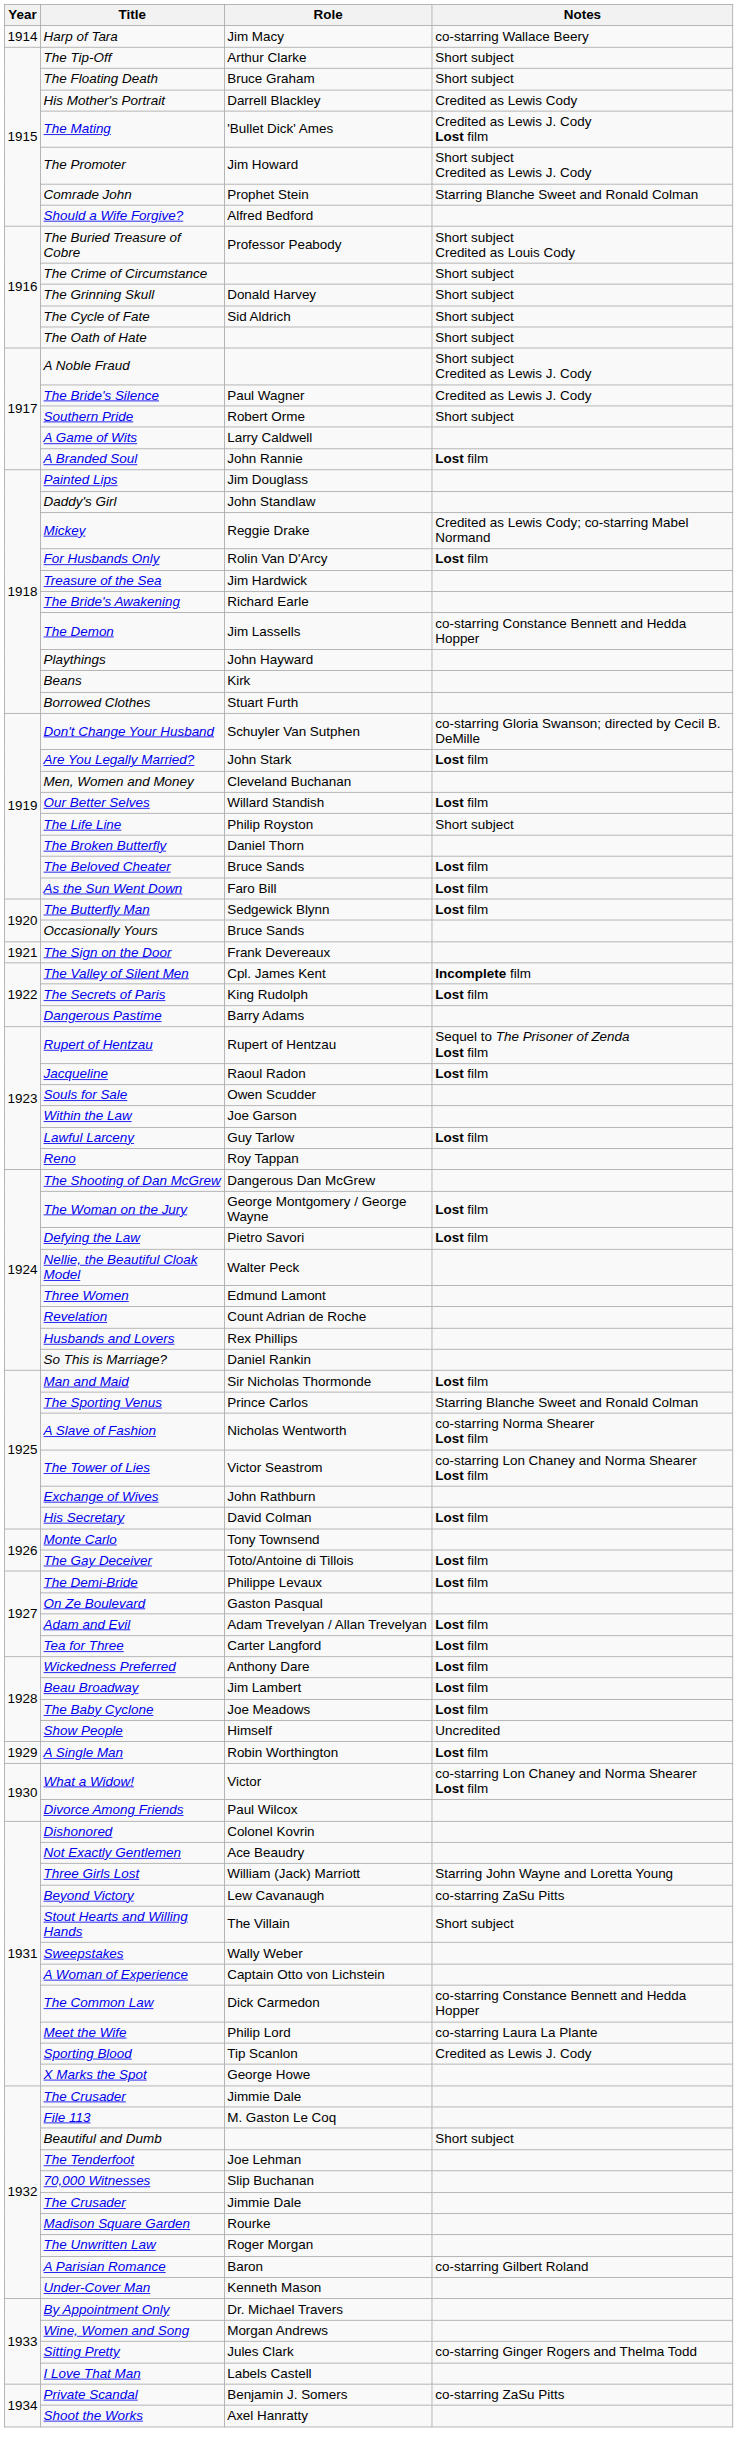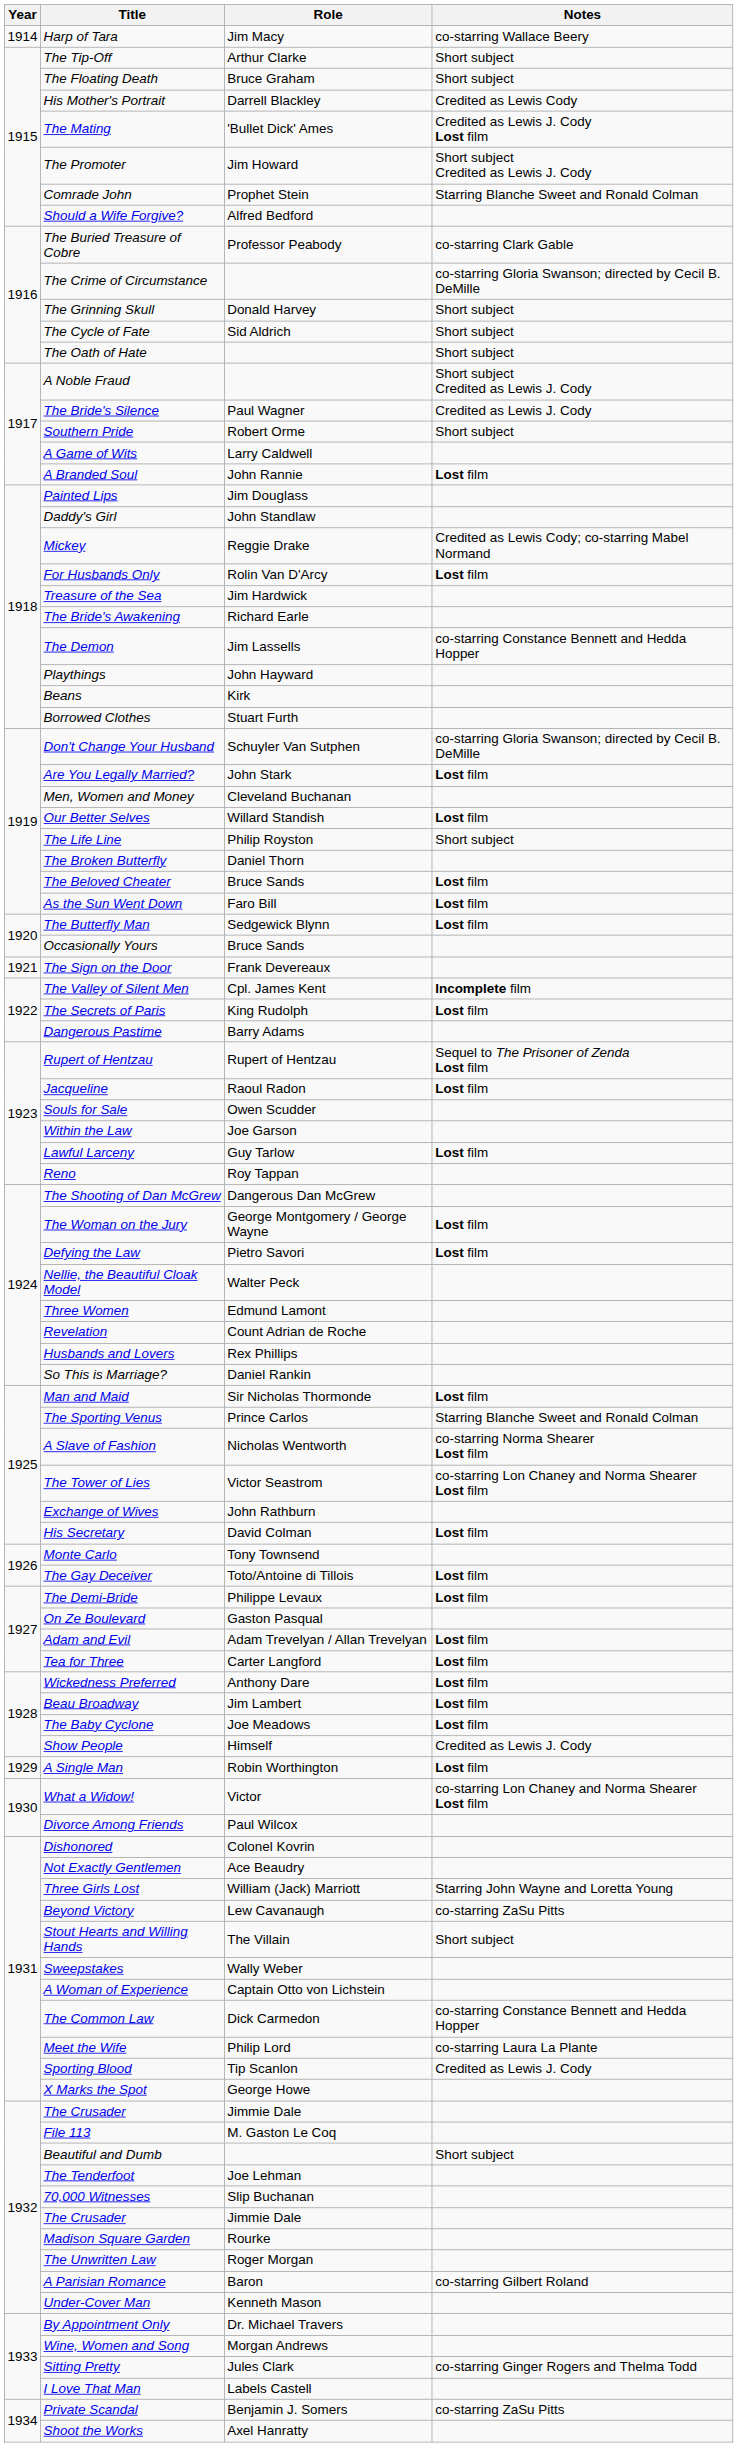 <table class="wikitable sortable">
 <tr>
 <th>Year</th>
 <th>Title</th>
 <th>Role</th>
 <th class="unsortable">Notes</th>
 </tr>
 <tr>
 <td>1914</td>
 <td><em>Harp of Tara</em></td>
 <td>Jim Macy</td>
 <td>co-starring Wallace Beery</td>
 </tr>
 <tr>
 <td rowspan=7>1915</td>
 <td><em>The Tip-Off</em></td>
 <td>Arthur Clarke</td>
 <td>Short subject</td>
 </tr>
 <tr>
 <td><em>The Floating Death</em></td>
 <td>Bruce Graham</td>
 <td>Short subject</td>
 </tr>
 <tr>
 <td><em>His Mother's Portrait</em></td>
 <td>Darrell Blackley</td>
 <td>Credited as Lewis Cody</td>
 </tr>
 <tr>
 <td><em><a href='#'>The Mating</a></em></td>
 <td>'Bullet Dick' Ames</td>
 <td>Credited as Lewis J. Cody <br> <strong>Lost</strong> film</td>
 </tr>
 <tr>
 <td><em>The Promoter</em></td>
 <td>Jim Howard</td>
 <td>Short subject <br> Credited as Lewis J. Cody</td>
 </tr>
 <tr>
 <td><em>Comrade John</em></td>
 <td>Prophet Stein</td>
 <td>Starring Blanche Sweet and Ronald Colman</td>
 </tr>
 <tr>
 <td><em><a href='#'>Should a Wife Forgive?</a></em></td>
 <td>Alfred Bedford</td>
 <td></td>
 </tr>
 <tr>
 <td rowspan=5>1916</td>
 <td><em>The Buried Treasure of Cobre</em></td>
 <td>Professor Peabody</td>
-<td>Short subject <br> Credited as Louis Cody</td>
+<td>co-starring Clark Gable</td>
 </tr>
 <tr>
 <td><em>The Crime of Circumstance</em></td>
 <td></td>
-<td>Short subject</td>
+<td>co-starring Gloria Swanson; directed by Cecil B. DeMille</td>
 </tr>
 <tr>
 <td><em>The Grinning Skull</em></td>
 <td>Donald Harvey</td>
 <td>Short subject</td>
 </tr>
 <tr>
 <td><em>The Cycle of Fate</em></td>
 <td>Sid Aldrich</td>
 <td>Short subject</td>
 </tr>
 <tr>
 <td><em>The Oath of Hate</em></td>
 <td></td>
 <td>Short subject</td>
 </tr>
 <tr>
 <td rowspan=5>1917</td>
 <td><em>A Noble Fraud</em></td>
 <td></td>
 <td>Short subject <br> Credited as Lewis J. Cody</td>
 </tr>
 <tr>
 <td><em><a href='#'>The Bride's Silence</a></em></td>
 <td>Paul Wagner</td>
 <td>Credited as Lewis J. Cody</td>
 </tr>
 <tr>
 <td><em><a href='#'>Southern Pride</a></em></td>
 <td>Robert Orme</td>
 <td>Short subject</td>
 </tr>
 <tr>
 <td><em><a href='#'>A Game of Wits</a></em></td>
 <td>Larry Caldwell</td>
 <td></td>
 </tr>
 <tr>
 <td><em><a href='#'>A Branded Soul</a></em></td>
 <td>John Rannie</td>
 <td><strong>Lost</strong> film</td>
 </tr>
 <tr>
 <td rowspan=10>1918</td>
 <td><em><a href='#'>Painted Lips</a></em></td>
 <td>Jim Douglass</td>
 <td></td>
 </tr>
 <tr>
 <td><em>Daddy's Girl</em></td>
 <td>John Standlaw</td>
 <td></td>
 </tr>
 <tr>
 <td><em><a href='#'>Mickey</a></em></td>
 <td>Reggie Drake</td>
 <td>Credited as Lewis Cody; co-starring Mabel Normand</td>
 </tr>
 <tr>
 <td><em><a href='#'>For Husbands Only</a></em></td>
 <td>Rolin Van D'Arcy</td>
 <td><strong>Lost</strong> film</td>
 </tr>
 <tr>
 <td><em><a href='#'>Treasure of the Sea</a></em></td>
 <td>Jim Hardwick</td>
 <td></td>
 </tr>
 <tr>
 <td><em><a href='#'>The Bride's Awakening</a></em></td>
 <td>Richard Earle</td>
 <td></td>
 </tr>
 <tr>
 <td><em><a href='#'>The Demon</a></em></td>
 <td>Jim Lassells</td>
 <td>co-starring Constance Bennett and Hedda Hopper</td>
 </tr>
 <tr>
 <td><em>Playthings</em></td>
 <td>John Hayward</td>
 <td></td>
 </tr>
 <tr>
 <td><em>Beans</em></td>
 <td>Kirk</td>
 <td></td>
 </tr>
 <tr>
 <td><em>Borrowed Clothes</em></td>
 <td>Stuart Furth</td>
 <td></td>
 </tr>
 <tr>
 <td rowspan=8>1919</td>
 <td><em><a href='#'>Don't Change Your Husband</a></em></td>
 <td>Schuyler Van Sutphen</td>
 <td>co-starring Gloria Swanson; directed by Cecil B. DeMille</td>
 </tr>
 <tr>
 <td><em><a href='#'>Are You Legally Married?</a></em></td>
 <td>John Stark</td>
 <td><strong>Lost</strong> film</td>
 </tr>
 <tr>
 <td><em>Men, Women and Money</em></td>
 <td>Cleveland Buchanan</td>
 <td></td>
 </tr>
 <tr>
 <td><em><a href='#'>Our Better Selves</a></em></td>
 <td>Willard Standish</td>
 <td><strong>Lost</strong> film</td>
 </tr>
 <tr>
 <td><em><a href='#'>The Life Line</a></em></td>
 <td>Philip Royston</td>
 <td>Short subject</td>
 </tr>
 <tr>
 <td><em><a href='#'>The Broken Butterfly</a></em></td>
 <td>Daniel Thorn</td>
 <td></td>
 </tr>
 <tr>
 <td><em><a href='#'>The Beloved Cheater</a></em></td>
 <td>Bruce Sands</td>
 <td><strong>Lost</strong> film</td>
 </tr>
 <tr>
 <td><em><a href='#'>As the Sun Went Down</a></em></td>
 <td>Faro Bill</td>
 <td><strong>Lost</strong> film</td>
 </tr>
 <tr>
 <td rowspan=2>1920</td>
 <td><em><a href='#'>The Butterfly Man</a></em></td>
 <td>Sedgewick Blynn</td>
 <td><strong>Lost</strong> film</td>
 </tr>
 <tr>
 <td><em>Occasionally Yours</em></td>
 <td>Bruce Sands</td>
 <td></td>
 </tr>
 <tr>
 <td>1921</td>
 <td><em><a href='#'>The Sign on the Door</a></em></td>
 <td>Frank Devereaux</td>
 <td></td>
 </tr>
 <tr>
 <td rowspan=3>1922</td>
 <td><em><a href='#'>The Valley of Silent Men</a></em></td>
 <td>Cpl. James Kent</td>
 <td><strong>Incomplete</strong> film</td>
 </tr>
 <tr>
 <td><em><a href='#'>The Secrets of Paris</a></em></td>
 <td>King Rudolph</td>
 <td><strong>Lost</strong> film</td>
 </tr>
 <tr>
 <td><em><a href='#'>Dangerous Pastime</a></em></td>
 <td>Barry Adams</td>
 <td></td>
 </tr>
 <tr>
 <td rowspan=6>1923</td>
 <td><em><a href='#'>Rupert of Hentzau</a></em></td>
 <td>Rupert of Hentzau</td>
 <td>Sequel to <em>The Prisoner of Zenda</em> <br> <strong>Lost</strong> film</td>
 </tr>
 <tr>
 <td><em><a href='#'>Jacqueline</a></em></td>
 <td>Raoul Radon</td>
 <td><strong>Lost</strong> film</td>
 </tr>
 <tr>
 <td><em><a href='#'>Souls for Sale</a></em></td>
 <td>Owen Scudder</td>
 <td></td>
 </tr>
 <tr>
 <td><em><a href='#'>Within the Law</a></em></td>
 <td>Joe Garson</td>
 <td></td>
 </tr>
 <tr>
 <td><em><a href='#'>Lawful Larceny</a></em></td>
 <td>Guy Tarlow</td>
 <td><strong>Lost</strong> film</td>
 </tr>
 <tr>
 <td><em><a href='#'>Reno</a></em></td>
 <td>Roy Tappan</td>
 <td></td>
 </tr>
 <tr>
 <td rowspan=8>1924</td>
 <td><em><a href='#'>The Shooting of Dan McGrew</a></em></td>
 <td>Dangerous Dan McGrew</td>
 <td></td>
 </tr>
 <tr>
 <td><em><a href='#'>The Woman on the Jury</a></em></td>
 <td>George Montgomery / George Wayne</td>
 <td><strong>Lost</strong> film</td>
 </tr>
 <tr>
 <td><em><a href='#'>Defying the Law</a></em></td>
 <td>Pietro Savori</td>
 <td><strong>Lost</strong> film</td>
 </tr>
 <tr>
 <td><em><a href='#'>Nellie, the Beautiful Cloak Model</a></em></td>
 <td>Walter Peck</td>
 <td></td>
 </tr>
 <tr>
 <td><em><a href='#'>Three Women</a></em></td>
 <td>Edmund Lamont</td>
 <td></td>
 </tr>
 <tr>
 <td><em><a href='#'>Revelation</a></em></td>
 <td>Count Adrian de Roche</td>
 <td></td>
 </tr>
 <tr>
 <td><em><a href='#'>Husbands and Lovers</a></em></td>
 <td>Rex Phillips</td>
 <td></td>
 </tr>
 <tr>
 <td><em>So This is Marriage?</em></td>
 <td>Daniel Rankin</td>
 <td></td>
 </tr>
 <tr>
 <td rowspan=6>1925</td>
 <td><em><a href='#'>Man and Maid</a></em></td>
 <td>Sir Nicholas Thormonde</td>
 <td><strong>Lost</strong> film</td>
 </tr>
 <tr>
 <td><em><a href='#'>The Sporting Venus</a></em></td>
 <td>Prince Carlos</td>
 <td>Starring Blanche Sweet and Ronald Colman</td>
 </tr>
 <tr>
 <td><em><a href='#'>A Slave of Fashion</a></em></td>
 <td>Nicholas Wentworth</td>
 <td>co-starring Norma Shearer <br> <strong>Lost</strong> film</td>
 </tr>
 <tr>
 <td><em><a href='#'>The Tower of Lies</a></em></td>
 <td>Victor Seastrom</td>
 <td>co-starring Lon Chaney and Norma Shearer <br> <strong>Lost</strong> film</td>
 </tr>
 <tr>
 <td><em><a href='#'>Exchange of Wives</a></em></td>
 <td>John Rathburn</td>
 <td></td>
 </tr>
 <tr>
 <td><em><a href='#'>His Secretary</a></em></td>
 <td>David Colman</td>
 <td><strong>Lost</strong> film</td>
 </tr>
 <tr>
 <td rowspan=2>1926</td>
 <td><em><a href='#'>Monte Carlo</a></em></td>
 <td>Tony Townsend</td>
 <td></td>
 </tr>
 <tr>
 <td><em><a href='#'>The Gay Deceiver</a></em></td>
 <td>Toto/Antoine di Tillois</td>
 <td><strong>Lost</strong> film</td>
 </tr>
 <tr>
 <td rowspan=4>1927</td>
 <td><em><a href='#'>The Demi-Bride</a></em></td>
 <td>Philippe Levaux</td>
 <td><strong>Lost</strong> film</td>
 </tr>
 <tr>
 <td><em><a href='#'>On Ze Boulevard</a></em></td>
 <td>Gaston Pasqual</td>
 <td></td>
 </tr>
 <tr>
 <td><em><a href='#'>Adam and Evil</a></em></td>
 <td>Adam Trevelyan / Allan Trevelyan</td>
 <td><strong>Lost</strong> film</td>
 </tr>
 <tr>
 <td><em><a href='#'>Tea for Three</a></em></td>
 <td>Carter Langford</td>
 <td><strong>Lost</strong> film</td>
 </tr>
 <tr>
 <td rowspan=4>1928</td>
 <td><em><a href='#'>Wickedness Preferred</a></em></td>
 <td>Anthony Dare</td>
 <td><strong>Lost</strong> film</td>
 </tr>
 <tr>
 <td><em><a href='#'>Beau Broadway</a></em></td>
 <td>Jim Lambert</td>
 <td><strong>Lost</strong> film</td>
 </tr>
 <tr>
 <td><em><a href='#'>The Baby Cyclone</a></em></td>
 <td>Joe Meadows</td>
 <td><strong>Lost</strong> film</td>
 </tr>
 <tr>
 <td><em><a href='#'>Show People</a></em></td>
 <td>Himself</td>
-<td>Uncredited</td>
+<td>Credited as Lewis J. Cody</td>
 </tr>
 <tr>
 <td>1929</td>
 <td><em><a href='#'>A Single Man</a></em></td>
 <td>Robin Worthington</td>
 <td><strong>Lost</strong> film</td>
 </tr>
 <tr>
 <td rowspan=2>1930</td>
 <td><em><a href='#'>What a Widow!</a></em></td>
 <td>Victor</td>
 <td>co-starring Lon Chaney and Norma Shearer <br> <strong>Lost</strong> film</td>
 </tr>
 <tr>
 <td><em><a href='#'>Divorce Among Friends</a></em></td>
 <td>Paul Wilcox</td>
 <td></td>
 </tr>
 <tr>
 <td rowspan=11>1931</td>
 <td><em><a href='#'> Dishonored</a></em></td>
 <td>Colonel Kovrin</td>
 <td></td>
 </tr>
 <tr>
 <td><em><a href='#'>Not Exactly Gentlemen</a></em></td>
 <td>Ace Beaudry</td>
 <td></td>
 </tr>
 <tr>
 <td><em><a href='#'>Three Girls Lost</a></em></td>
 <td>William (Jack) Marriott</td>
 <td>Starring John Wayne and Loretta Young</td>
 </tr>
 <tr>
 <td><em><a href='#'>Beyond Victory</a></em></td>
 <td>Lew Cavanaugh</td>
 <td>co-starring ZaSu Pitts</td>
 </tr>
 <tr>
 <td><em><a href='#'>Stout Hearts and Willing Hands</a></em></td>
 <td>The Villain</td>
 <td>Short subject</td>
 </tr>
 <tr>
 <td><em><a href='#'>Sweepstakes</a></em></td>
 <td>Wally Weber</td>
 <td></td>
 </tr>
 <tr>
 <td><em><a href='#'>A Woman of Experience</a></em></td>
 <td>Captain Otto von Lichstein</td>
 <td></td>
 </tr>
 <tr>
 <td><em><a href='#'>The Common Law</a></em></td>
 <td>Dick Carmedon</td>
 <td>co-starring Constance Bennett and Hedda Hopper</td>
 </tr>
 <tr>
 <td><em><a href='#'>Meet the Wife</a></em></td>
 <td>Philip Lord</td>
 <td>co-starring Laura La Plante</td>
 </tr>
 <tr>
 <td><em><a href='#'>Sporting Blood</a></em></td>
 <td>Tip Scanlon</td>
 <td>Credited as Lewis J. Cody</td>
 </tr>
 <tr>
 <td><em><a href='#'>X Marks the Spot</a></em></td>
 <td>George Howe</td>
 <td></td>
 </tr>
 <tr>
 <td rowspan=10>1932</td>
 <td><em><a href='#'>The Crusader</a></em></td>
 <td>Jimmie Dale</td>
 <td></td>
 </tr>
 <tr>
 <td><em><a href='#'>File 113</a></em></td>
 <td>M. Gaston Le Coq</td>
 <td></td>
 </tr>
 <tr>
 <td><em>Beautiful and Dumb</em></td>
 <td></td>
 <td>Short subject</td>
 </tr>
 <tr>
 <td><em><a href='#'>The Tenderfoot</a></em></td>
 <td>Joe Lehman</td>
 <td></td>
 </tr>
 <tr>
 <td><em><a href='#'>70,000 Witnesses</a></em></td>
 <td>Slip Buchanan</td>
 <td></td>
 </tr>
 <tr>
 <td><em><a href='#'>The Crusader</a></em></td>
 <td>Jimmie Dale</td>
 <td></td>
 </tr>
 <tr>
 <td><em><a href='#'>Madison Square Garden</a></em></td>
 <td>Rourke</td>
 <td></td>
 </tr>
 <tr>
 <td><em><a href='#'>The Unwritten Law</a></em></td>
 <td>Roger Morgan</td>
 <td></td>
 </tr>
 <tr>
 <td><em><a href='#'>A Parisian Romance</a></em></td>
 <td>Baron</td>
 <td>co-starring Gilbert Roland</td>
 </tr>
 <tr>
 <td><em><a href='#'>Under-Cover Man</a></em></td>
 <td>Kenneth Mason</td>
 <td></td>
 </tr>
 <tr>
 <td rowspan=4>1933</td>
 <td><em><a href='#'>By Appointment Only</a></em></td>
 <td>Dr. Michael Travers</td>
 <td></td>
 </tr>
 <tr>
 <td><em><a href='#'>Wine, Women and Song</a></em></td>
 <td>Morgan Andrews</td>
 <td></td>
 </tr>
 <tr>
 <td><em><a href='#'>Sitting Pretty</a></em></td>
 <td>Jules Clark</td>
 <td>co-starring Ginger Rogers and Thelma Todd</td>
 </tr>
 <tr>
 <td><em><a href='#'>I Love That Man</a></em></td>
 <td>Labels Castell</td>
 <td></td>
 </tr>
 <tr>
 <td rowspan=2>1934</td>
 <td><em><a href='#'>Private Scandal</a></em></td>
 <td>Benjamin J. Somers</td>
 <td>co-starring ZaSu Pitts</td>
 </tr>
 <tr>
 <td><em><a href='#'>Shoot the Works</a></em></td>
 <td>Axel Hanratty</td>
 <td></td>
 </tr>
 </table>
